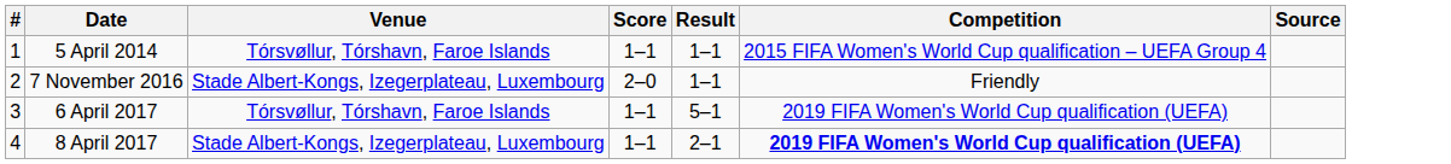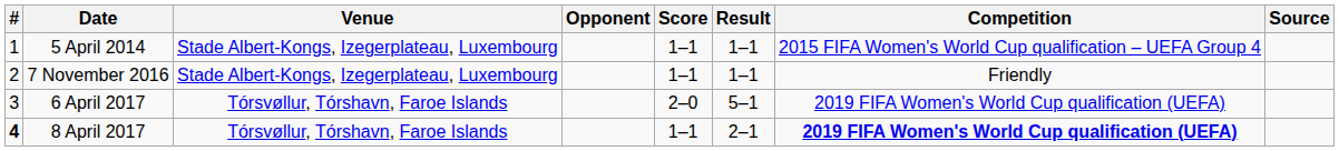 <table class="wikitable" style="text-align:center;">
 <tr>
 <th>#</th>
 <th>Date</th>
 <th>Venue</th>
+<th>Opponent</th>
 <th>Score</th>
 <th>Result</th>
 <th>Competition</th>
 <th>Source</th>
 </tr>
 <tr>
 <td>1</td>
 <td>5 April 2014</td>
-<td><a href='#'>Tórsvøllur</a>, <a href='#'>Tórshavn</a>, <a href='#'>Faroe Islands</a></td>
+<td><a href='#'>Stade Albert-Kongs</a>, <a href='#'>Izegerplateau</a>, <a href='#'>Luxembourg</a></td>
+<td></td>
 <td>1–1</td>
 <td>1–1</td>
 <td><a href='#'>2015 FIFA Women's World Cup qualification – UEFA Group 4</a></td>
 <td></td>
 </tr>
 <tr>
 <td>2</td>
 <td>7 November 2016</td>
 <td><a href='#'>Stade Albert-Kongs</a>, <a href='#'>Izegerplateau</a>, <a href='#'>Luxembourg</a></td>
-<td>2–0</td>
+<td></td>
+<td>1–1</td>
 <td>1–1</td>
 <td>Friendly</td>
 <td></td>
 </tr>
 <tr>
 <td>3</td>
 <td>6 April 2017</td>
 <td><a href='#'>Tórsvøllur</a>, <a href='#'>Tórshavn</a>, <a href='#'>Faroe Islands</a></td>
-<td>1–1</td>
+<td></td>
+<td>2–0</td>
 <td>5–1</td>
 <td><a href='#'>2019 FIFA Women's World Cup qualification (UEFA)</a></td>
 <td></td>
 </tr>
 <tr>
-<td>4</td>
+<td><strong>4</strong></td>
 <td>8 April 2017</td>
-<td><a href='#'>Stade Albert-Kongs</a>, <a href='#'>Izegerplateau</a>, <a href='#'>Luxembourg</a></td>
+<td><a href='#'>Tórsvøllur</a>, <a href='#'>Tórshavn</a>, <a href='#'>Faroe Islands</a></td>
+<td></td>
 <td>1–1</td>
 <td>2–1</td>
 <td><strong><a href='#'>2019 FIFA Women's World Cup qualification (UEFA)</a></strong></td>
 <td></td>
 </tr>
 </table>
